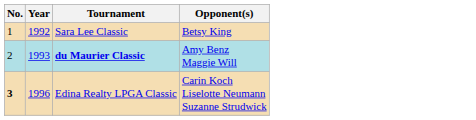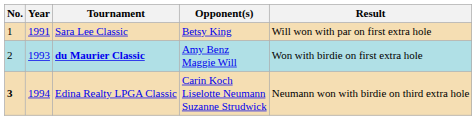 <table class="wikitable" style="font-size:95%;">
 <tr>
 <th>No.</th>
 <th>Year</th>
 <th>Tournament</th>
 <th>Opponent(s)</th>
+<th>Result</th>
 </tr>
 <tr style="background:#F5DEB3;">
 <td>1</td>
-<td><a href='#'>1992</a></td>
+<td><a href='#'>1991</a></td>
 <td><a href='#'>Sara Lee Classic</a></td>
 <td> <a href='#'>Betsy King</a></td>
+<td>Will won with par on first extra hole</td>
 </tr>
 <tr style="background:#B0E0E6;">
 <td>2</td>
 <td><a href='#'>1993</a></td>
 <td><strong><a href='#'>du Maurier Classic</a></strong></td>
 <td> <a href='#'>Amy Benz</a><br> <a href='#'>Maggie Will</a></td>
+<td>Won with birdie on first extra hole</td>
 </tr>
 <tr style="background:#F5DEB3;">
 <td><strong>3</strong></td>
-<td><a href='#'>1996</a></td>
+<td><a href='#'>1994</a></td>
 <td><a href='#'>Edina Realty LPGA Classic</a></td>
 <td> <a href='#'>Carin Koch</a><br> <a href='#'>Liselotte Neumann</a><br> <a href='#'>Suzanne Strudwick</a></td>
+<td>Neumann won with birdie on third extra hole</td>
 </tr>
 </table>
